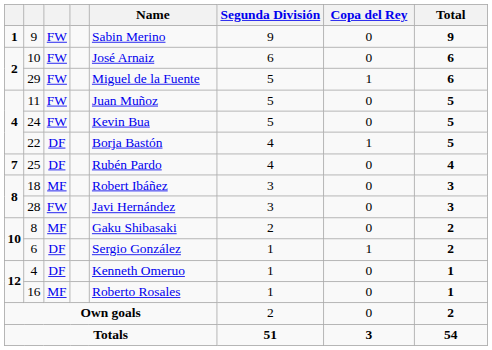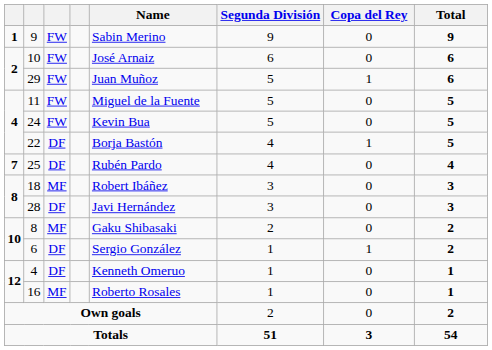 <table class="wikitable" style="text-align:center">
 <tr>
 <th width=15></th>
 <th width=15></th>
 <th width=15></th>
 <th width=15></th>
 <th width=145>Name</th>
 <th width=120><a href='#'>Segunda División</a></th>
 <th width=100><a href='#'>Copa del Rey</a></th>
 <th width=80>Total</th>
 </tr>
 <tr>
 <td><strong>1</strong></td>
 <td>9</td>
 <td><a href='#'>FW</a></td>
 <td></td>
 <td align=left><a href='#'>Sabin Merino</a></td>
 <td>9</td>
 <td>0</td>
 <td><strong>9</strong></td>
 </tr>
 <tr>
 <td rowspan=2><strong>2</strong></td>
 <td>10</td>
 <td><a href='#'>FW</a></td>
 <td></td>
 <td align=left><a href='#'>José Arnaiz</a></td>
 <td>6</td>
 <td>0</td>
 <td><strong>6</strong></td>
 </tr>
 <tr>
 <td>29</td>
 <td><a href='#'>FW</a></td>
 <td></td>
-<td align=left><a href='#'>Miguel de la Fuente</a></td>
+<td align=left><a href='#'>Juan Muñoz</a></td>
 <td>5</td>
 <td>1</td>
 <td><strong>6</strong></td>
 </tr>
 <tr>
 <td rowspan=3><strong>4</strong></td>
 <td>11</td>
 <td><a href='#'>FW</a></td>
 <td></td>
-<td align=left><a href='#'>Juan Muñoz</a></td>
+<td align=left><a href='#'>Miguel de la Fuente</a></td>
 <td>5</td>
 <td>0</td>
 <td><strong>5</strong></td>
 </tr>
 <tr>
 <td>24</td>
 <td><a href='#'>FW</a></td>
 <td></td>
 <td align=left><a href='#'>Kevin Bua</a></td>
 <td>5</td>
 <td>0</td>
 <td><strong>5</strong></td>
 </tr>
 <tr>
 <td>22</td>
 <td><a href='#'>DF</a></td>
 <td></td>
 <td align=left><a href='#'>Borja Bastón</a></td>
 <td>4</td>
 <td>1</td>
 <td><strong>5</strong></td>
 </tr>
 <tr>
 <td><strong>7</strong></td>
 <td>25</td>
 <td><a href='#'>DF</a></td>
 <td></td>
 <td align=left><a href='#'>Rubén Pardo</a></td>
 <td>4</td>
 <td>0</td>
 <td><strong>4</strong></td>
 </tr>
 <tr>
 <td rowspan=2><strong>8</strong></td>
 <td>18</td>
 <td><a href='#'>MF</a></td>
 <td></td>
 <td align=left><a href='#'>Robert Ibáñez</a></td>
 <td>3</td>
 <td>0</td>
 <td><strong>3</strong></td>
 </tr>
 <tr>
 <td>28</td>
-<td><a href='#'>FW</a></td>
+<td><a href='#'>DF</a></td>
 <td></td>
 <td align=left><a href='#'>Javi Hernández</a></td>
 <td>3</td>
 <td>0</td>
 <td><strong>3</strong></td>
 </tr>
 <tr>
 <td rowspan=2><strong>10</strong></td>
 <td>8</td>
 <td><a href='#'>MF</a></td>
 <td></td>
 <td align=left><a href='#'>Gaku Shibasaki</a></td>
 <td>2</td>
 <td>0</td>
 <td><strong>2</strong></td>
 </tr>
 <tr>
 <td>6</td>
 <td><a href='#'>DF</a></td>
 <td></td>
 <td align=left><a href='#'>Sergio González</a></td>
 <td>1</td>
 <td>1</td>
 <td><strong>2</strong></td>
 </tr>
 <tr>
 <td rowspan=2><strong>12</strong></td>
 <td>4</td>
 <td><a href='#'>DF</a></td>
 <td></td>
 <td align=left><a href='#'>Kenneth Omeruo</a></td>
 <td>1</td>
 <td>0</td>
 <td><strong>1</strong></td>
 </tr>
 <tr>
 <td>16</td>
 <td><a href='#'>MF</a></td>
 <td></td>
 <td align=left><a href='#'>Roberto Rosales</a></td>
 <td>1</td>
 <td>0</td>
 <td><strong>1</strong></td>
 </tr>
 <tr>
 <td colspan=5><strong>Own goals</strong></td>
 <td>2</td>
 <td>0</td>
 <td><strong>2</strong></td>
 </tr>
 <tr>
 <td colspan=5><strong>Totals</strong></td>
 <td><strong>51</strong></td>
 <td><strong>3</strong></td>
 <td><strong>54</strong></td>
 </tr>
 </table>
